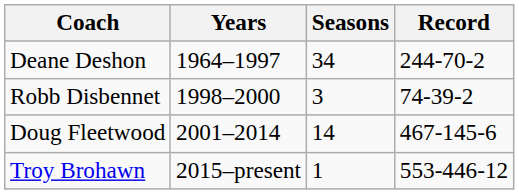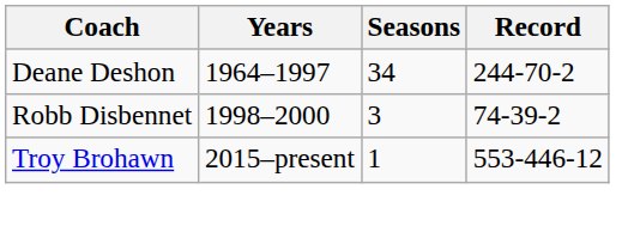 <table class=wikitable>
 <tr>
 <th>Coach</th>
 <th>Years</th>
 <th>Seasons</th>
 <th>Record</th>
 </tr>
 <tr>
 <td>Deane Deshon</td>
 <td>1964–1997</td>
 <td>34</td>
 <td>244-70-2</td>
 </tr>
 <tr>
 <td>Robb Disbennet</td>
 <td>1998–2000</td>
 <td>3</td>
 <td>74-39-2</td>
 </tr>
 <tr>
-<td>Doug Fleetwood</td>
-<td>2001–2014</td>
-<td>14</td>
-<td>467-145-6</td>
-</tr>
-<tr>
 <td><a href='#'>Troy Brohawn</a></td>
 <td>2015–present</td>
 <td>1</td>
 <td>553-446-12</td>
 </tr>
 </table>
